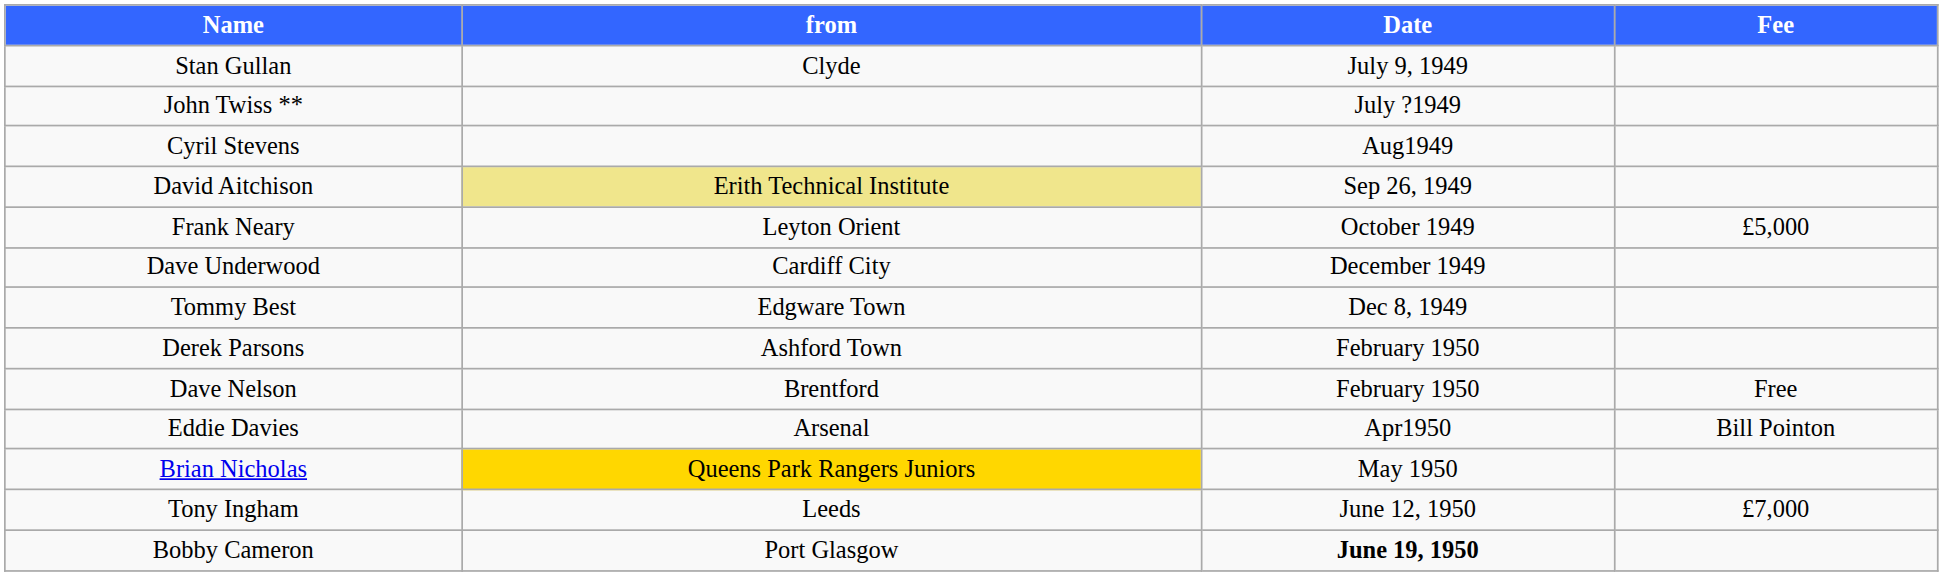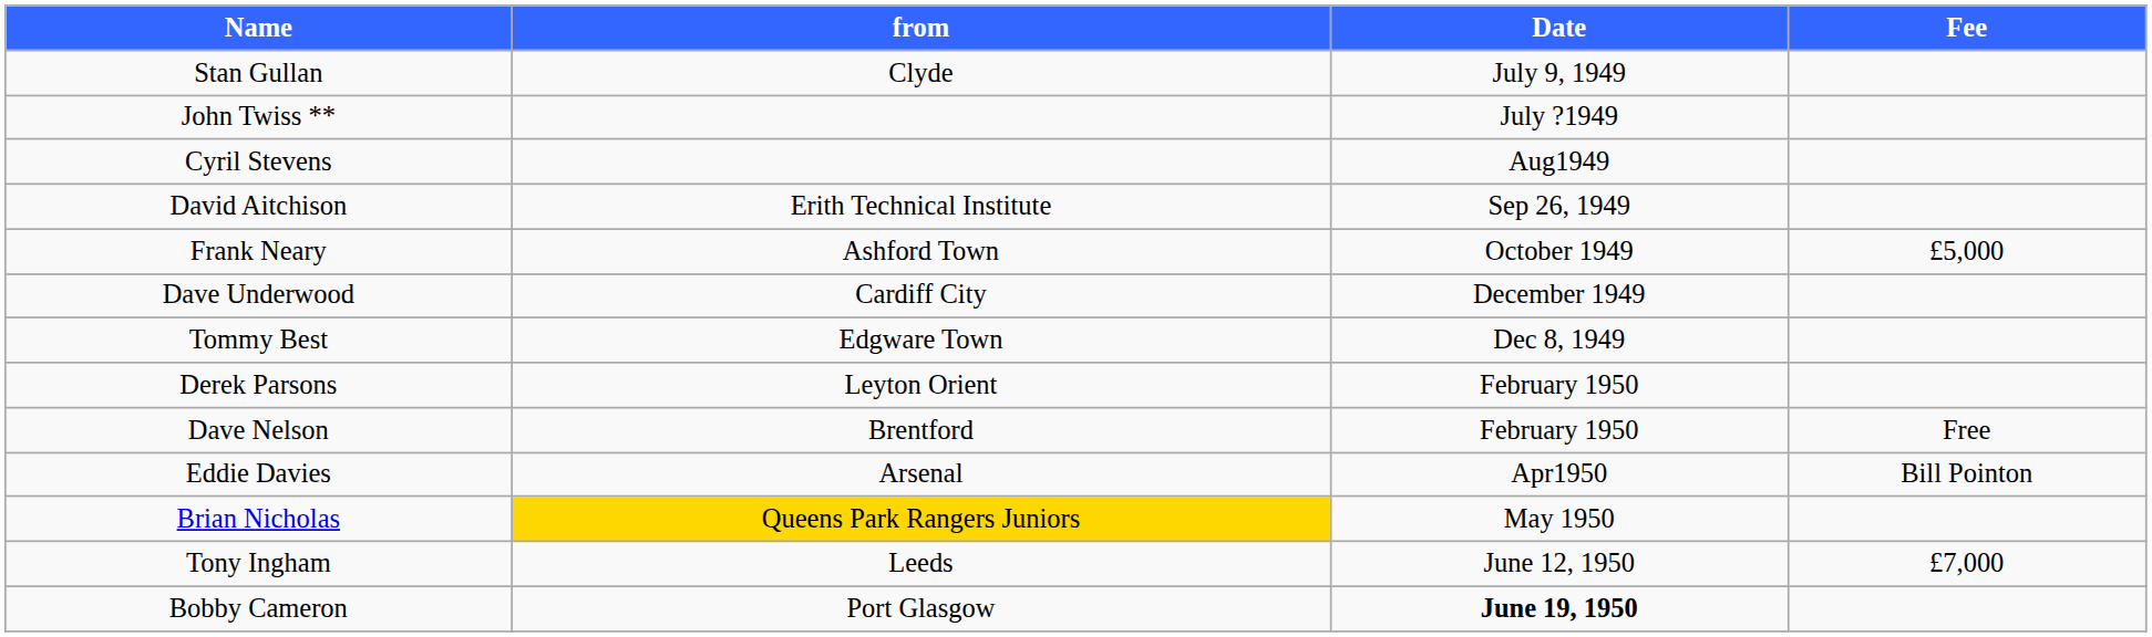 <table class="wikitable" style="text-align:center; font-size:90%; width:90%;">
 <tr>
 <th style="background:#3366ff; color:#FFFFFF; text-align:center;"><strong>Name</strong></th>
 <th style="background:#3366ff; color:#FFFFFF; text-align:center;">from</th>
 <th style="background:#3366ff; color:#FFFFFF; text-align:center;">Date</th>
 <th style="background:#3366ff; color:#FFFFFF; text-align:center;">Fee</th>
 </tr>
 <tr>
 <td>Stan Gullan</td>
 <td>Clyde</td>
 <td>July 9, 1949</td>
 <td></td>
 </tr>
 <tr>
 <td>John Twiss **</td>
 <td></td>
 <td>July ?1949</td>
 <td></td>
 </tr>
 <tr>
 <td>Cyril Stevens</td>
 <td></td>
 <td>Aug1949</td>
 <td></td>
 </tr>
 <tr>
 <td>David Aitchison</td>
-<td style="background: khaki;">Erith Technical Institute</td>
+<td>Erith Technical Institute</td>
 <td>Sep 26, 1949</td>
 <td></td>
 </tr>
 <tr>
 <td>Frank Neary</td>
-<td>Leyton Orient</td>
+<td>Ashford Town</td>
 <td>October 1949</td>
 <td>£5,000</td>
 </tr>
 <tr>
 <td>Dave Underwood</td>
 <td>Cardiff City</td>
 <td>December 1949</td>
 <td></td>
 </tr>
 <tr>
 <td>Tommy Best</td>
 <td>Edgware Town</td>
 <td>Dec 8, 1949</td>
 <td></td>
 </tr>
 <tr>
 <td>Derek Parsons</td>
-<td>Ashford Town</td>
+<td>Leyton Orient</td>
 <td>February 1950</td>
 <td></td>
 </tr>
 <tr>
 <td>Dave Nelson</td>
 <td>Brentford</td>
 <td>February 1950</td>
 <td>Free</td>
 </tr>
 <tr>
 <td>Eddie Davies</td>
 <td>Arsenal</td>
 <td>Apr1950</td>
 <td>Bill Pointon</td>
 </tr>
 <tr>
 <td><a href='#'>Brian Nicholas</a></td>
 <td style="background: gold;">Queens Park Rangers Juniors</td>
 <td>May 1950</td>
 <td></td>
 </tr>
 <tr>
 <td>Tony Ingham</td>
 <td>Leeds</td>
 <td>June 12, 1950</td>
 <td>£7,000</td>
 </tr>
 <tr>
 <td>Bobby Cameron</td>
 <td>Port Glasgow</td>
 <td><strong>June 19, 1950</strong></td>
 <td></td>
 </tr>
 </table>
